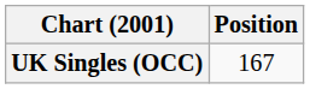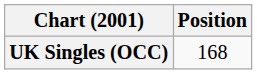 <table class="wikitable plainrowheaders" style="text-align:center">
 <tr>
 <th scope="col">Chart (2001)</th>
 <th scope="col">Position</th>
 </tr>
 <tr>
 <th scope="row">UK Singles (OCC)</th>
-<td>167</td>
+<td>168</td>
 </tr>
 </table>
